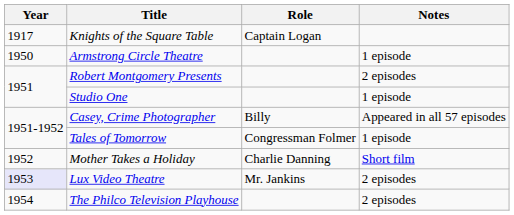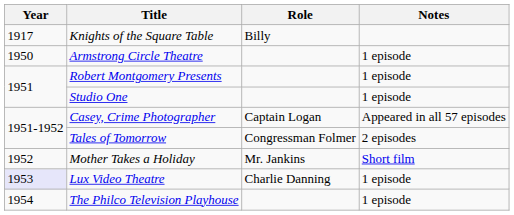 <table class="wikitable sortable">
 <tr>
 <th>Year</th>
 <th>Title</th>
 <th>Role</th>
 <th class= "unsortable">Notes</th>
 </tr>
 <tr>
 <td>1917</td>
 <td><em>Knights of the Square Table</em></td>
-<td>Captain Logan</td>
+<td>Billy</td>
 <td></td>
 </tr>
 <tr>
 <td>1950</td>
 <td><em><a href='#'>Armstrong Circle Theatre</a></em></td>
 <td></td>
 <td>1 episode</td>
 </tr>
 <tr>
 <td rowspan=2>1951</td>
 <td><em><a href='#'>Robert Montgomery Presents</a></em></td>
 <td></td>
-<td>2 episodes</td>
+<td>1 episode</td>
 </tr>
 <tr>
 <td><em><a href='#'>Studio One</a></em></td>
 <td></td>
 <td>1 episode</td>
 </tr>
 <tr>
 <td rowspan=2>1951-1952</td>
 <td><em><a href='#'>Casey, Crime Photographer</a></em></td>
-<td>Billy</td>
+<td>Captain Logan</td>
 <td>Appeared in all 57 episodes</td>
 </tr>
 <tr>
 <td><em><a href='#'>Tales of Tomorrow</a></em></td>
 <td>Congressman Folmer</td>
-<td>1 episode</td>
+<td>2 episodes</td>
 </tr>
 <tr>
 <td>1952</td>
 <td><em>Mother Takes a Holiday</em></td>
-<td>Charlie Danning</td>
+<td>Mr. Jankins</td>
 <td><a href='#'>Short film</a></td>
 </tr>
 <tr>
 <td style="background: lavender;">1953</td>
 <td><em><a href='#'>Lux Video Theatre</a></em></td>
-<td>Mr. Jankins</td>
-<td>2 episodes</td>
+<td>Charlie Danning</td>
+<td>1 episode</td>
 </tr>
 <tr>
 <td>1954</td>
 <td><em><a href='#'>The Philco Television Playhouse</a></em></td>
 <td></td>
-<td>2 episodes</td>
+<td>1 episode</td>
 </tr>
 </table>
